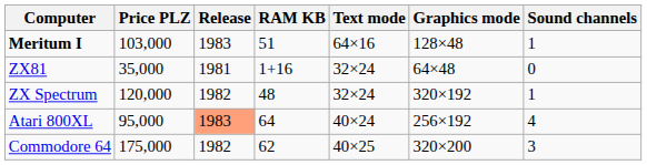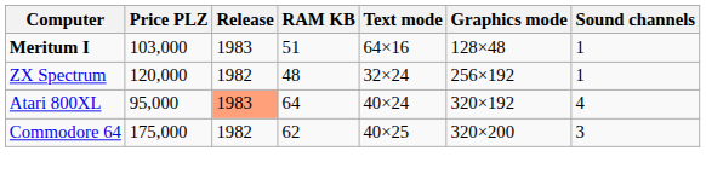 <table class="wikitable">
 <tr>
 <th>Computer</th>
 <th>Price PLZ</th>
 <th>Release</th>
 <th>RAM KB</th>
 <th>Text mode</th>
 <th>Graphics mode</th>
 <th>Sound channels</th>
 </tr>
 <tr>
 <td><strong>Meritum I</strong></td>
 <td>103,000</td>
 <td>1983</td>
 <td>51</td>
 <td>64×16</td>
 <td>128×48</td>
 <td>1</td>
 </tr>
 <tr>
-<td><a href='#'>ZX81</a></td>
-<td>35,000</td>
-<td>1981</td>
-<td>1+16</td>
-<td>32×24</td>
-<td>64×48</td>
-<td>0</td>
-</tr>
-<tr>
 <td><a href='#'>ZX Spectrum</a></td>
 <td>120,000</td>
 <td>1982</td>
 <td>48</td>
 <td>32×24</td>
-<td>320×192</td>
+<td>256×192</td>
 <td>1</td>
 </tr>
 <tr>
 <td><a href='#'>Atari 800XL</a></td>
 <td>95,000</td>
 <td style="background: lightsalmon;">1983</td>
 <td>64</td>
 <td>40×24</td>
-<td>256×192</td>
+<td>320×192</td>
 <td>4</td>
 </tr>
 <tr>
 <td><a href='#'>Commodore 64</a></td>
 <td>175,000</td>
 <td>1982</td>
 <td>62</td>
 <td>40×25</td>
 <td>320×200</td>
 <td>3</td>
 </tr>
 </table>
